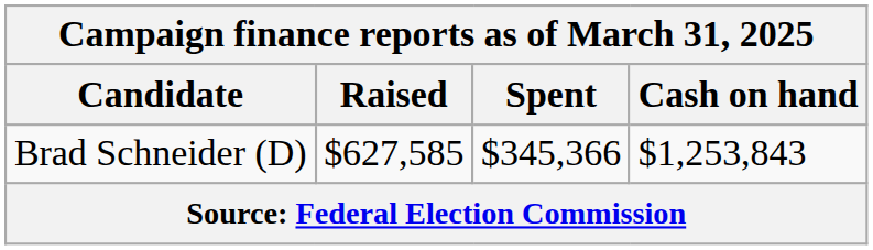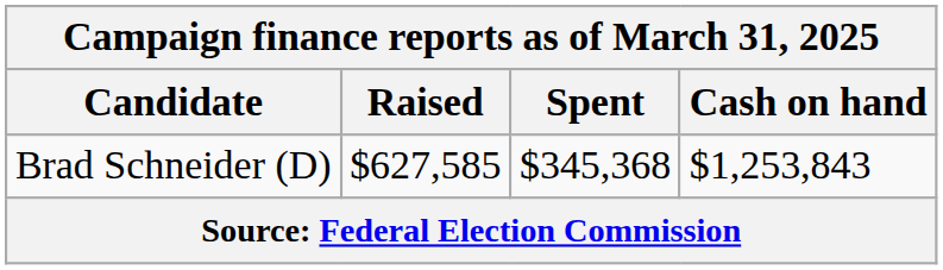 <table class="wikitable sortable">
 <tr>
 <th colspan=4>Campaign finance reports as of March 31, 2025</th>
 </tr>
 <tr style="text-align:center;">
 <th>Candidate</th>
 <th>Raised</th>
 <th>Spent</th>
 <th>Cash on hand</th>
 </tr>
 <tr>
 <td>Brad Schneider (D)</td>
 <td>$627,585</td>
-<td>$345,366</td>
+<td>$345,368</td>
 <td>$1,253,843</td>
 </tr>
 <tr>
 <th colspan="4"><small>Source: <a href='#'>Federal Election Commission</a></small></th>
 </tr>
 </table>
